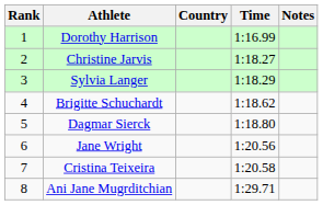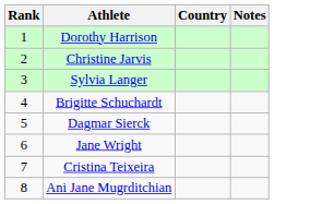 <table class="wikitable sortable" style="text-align:center">
 <tr>
 <th>Rank</th>
 <th>Athlete</th>
 <th>Country</th>
-<th>Time</th>
 <th>Notes</th>
 </tr>
 <tr bgcolor=ccffcc>
 <td>1</td>
 <td><a href='#'>Dorothy Harrison</a></td>
 <td align=left></td>
-<td>1:16.99</td>
 <td></td>
 </tr>
 <tr bgcolor=ccffcc>
 <td>2</td>
 <td><a href='#'>Christine Jarvis</a></td>
 <td align=left></td>
-<td>1:18.27</td>
 <td></td>
 </tr>
 <tr bgcolor=ccffcc>
 <td>3</td>
 <td><a href='#'>Sylvia Langer</a></td>
 <td align=left></td>
-<td>1:18.29</td>
 <td></td>
 </tr>
 <tr>
 <td>4</td>
 <td><a href='#'>Brigitte Schuchardt</a></td>
 <td align=left></td>
-<td>1:18.62</td>
 <td></td>
 </tr>
 <tr>
 <td>5</td>
 <td><a href='#'>Dagmar Sierck</a></td>
 <td align=left></td>
-<td>1:18.80</td>
 <td></td>
 </tr>
 <tr>
 <td>6</td>
 <td><a href='#'>Jane Wright</a></td>
 <td align=left></td>
-<td>1:20.56</td>
 <td></td>
 </tr>
 <tr>
 <td>7</td>
 <td><a href='#'>Cristina Teixeira</a></td>
 <td align=left></td>
-<td>1:20.58</td>
 <td></td>
 </tr>
 <tr>
 <td>8</td>
 <td><a href='#'>Ani Jane Mugrditchian</a></td>
 <td align=left></td>
-<td>1:29.71</td>
 <td></td>
 </tr>
 </table>
